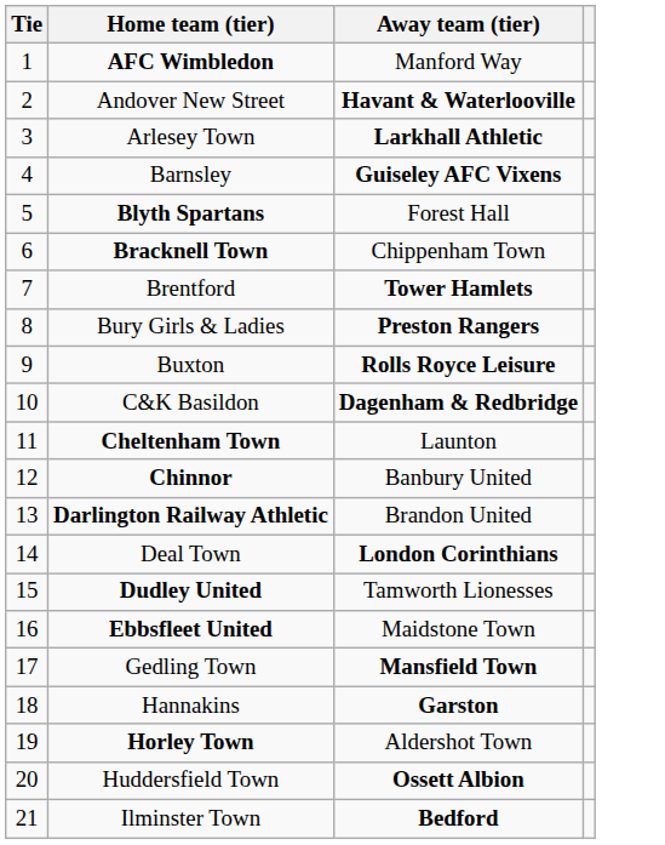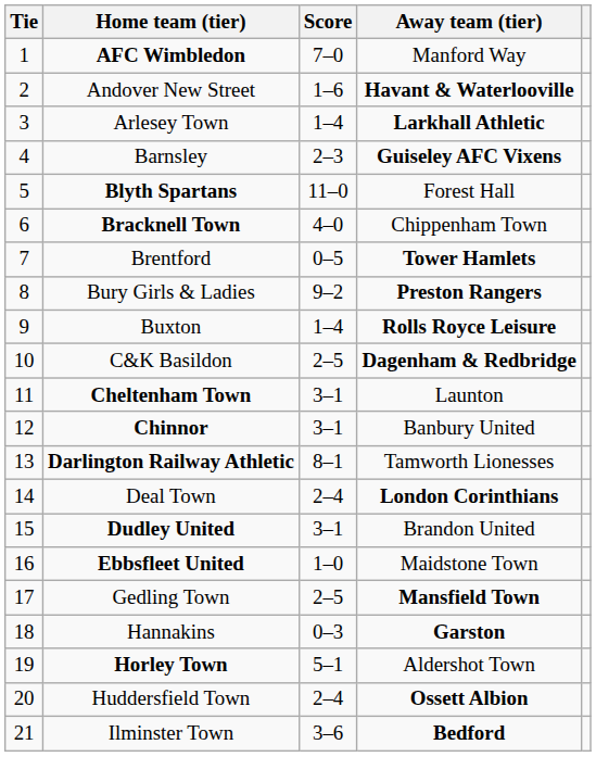 <table class="wikitable" style="text-align:center; font-size:85%">
 <tr>
 <th>Tie</th>
 <th>Home team (tier)</th>
+<th>Score</th>
 <th>Away team (tier)</th>
 <th></th>
 </tr>
 <tr>
 <td align="center">1</td>
 <td><strong>AFC Wimbledon</strong></td>
+<td align="center">7–0</td>
 <td>Manford Way</td>
 <td></td>
 </tr>
 <tr>
 <td align="center">2</td>
 <td>Andover New Street</td>
+<td align="center">1–6</td>
 <td><strong>Havant & Waterlooville</strong></td>
 <td></td>
 </tr>
 <tr>
 <td align="center">3</td>
 <td>Arlesey Town</td>
+<td align="center">1–4</td>
 <td><strong>Larkhall Athletic</strong></td>
 <td></td>
 </tr>
 <tr>
 <td align="center">4</td>
 <td>Barnsley</td>
+<td align="center">2–3</td>
 <td><strong>Guiseley AFC Vixens</strong></td>
 <td></td>
 </tr>
 <tr>
 <td align="center">5</td>
 <td><strong>Blyth Spartans</strong></td>
+<td align="center">11–0</td>
 <td>Forest Hall</td>
 <td></td>
 </tr>
 <tr>
 <td align="center">6</td>
 <td><strong>Bracknell Town</strong></td>
+<td align="center">4–0</td>
 <td>Chippenham Town</td>
 <td></td>
 </tr>
 <tr>
 <td align="center">7</td>
 <td>Brentford</td>
+<td align="center">0–5</td>
 <td><strong>Tower Hamlets</strong></td>
 <td></td>
 </tr>
 <tr>
 <td align="center">8</td>
 <td>Bury Girls & Ladies</td>
+<td align="center">9–2</td>
 <td><strong>Preston Rangers</strong></td>
 <td></td>
 </tr>
 <tr>
 <td align="center">9</td>
 <td>Buxton</td>
+<td align="center">1–4</td>
 <td><strong>Rolls Royce Leisure</strong></td>
 <td></td>
 </tr>
 <tr>
 <td align="center">10</td>
 <td>C&K Basildon</td>
+<td align="center">2–5</td>
 <td><strong>Dagenham & Redbridge</strong></td>
 <td></td>
 </tr>
 <tr>
 <td align="center">11</td>
 <td><strong>Cheltenham Town</strong></td>
+<td align="center">3–1</td>
 <td>Launton</td>
 <td></td>
 </tr>
 <tr>
 <td align="center">12</td>
 <td><strong>Chinnor</strong></td>
+<td align="center">3–1</td>
 <td>Banbury United</td>
 <td></td>
 </tr>
 <tr>
 <td align="center">13</td>
 <td><strong>Darlington Railway Athletic</strong></td>
-<td>Brandon United</td>
+<td align="center">8–1</td>
+<td>Tamworth Lionesses</td>
 <td></td>
 </tr>
 <tr>
 <td align="center">14</td>
 <td>Deal Town</td>
+<td align="center">2–4</td>
 <td><strong>London Corinthians</strong></td>
 <td></td>
 </tr>
 <tr>
 <td align="center">15</td>
 <td><strong>Dudley United</strong></td>
-<td>Tamworth Lionesses</td>
+<td align="center">3–1</td>
+<td>Brandon United</td>
 <td></td>
 </tr>
 <tr>
 <td align="center">16</td>
 <td><strong>Ebbsfleet United</strong></td>
+<td align="center">1–0</td>
 <td>Maidstone Town</td>
 <td></td>
 </tr>
 <tr>
 <td align="center">17</td>
 <td>Gedling Town</td>
+<td align="center">2–5</td>
 <td><strong>Mansfield Town</strong></td>
 <td></td>
 </tr>
 <tr>
 <td align="center">18</td>
 <td>Hannakins</td>
+<td align="center">0–3</td>
 <td><strong>Garston</strong></td>
 <td></td>
 </tr>
 <tr>
 <td align="center">19</td>
 <td><strong>Horley Town</strong></td>
+<td align="center">5–1</td>
 <td>Aldershot Town</td>
 <td></td>
 </tr>
 <tr>
 <td align="center">20</td>
 <td>Huddersfield Town</td>
+<td align="center">2–4</td>
 <td><strong>Ossett Albion</strong></td>
 <td></td>
 </tr>
 <tr>
 <td align="center">21</td>
 <td>Ilminster Town</td>
+<td align="center">3–6 </td>
 <td><strong>Bedford</strong></td>
 <td></td>
 </tr>
 </table>
